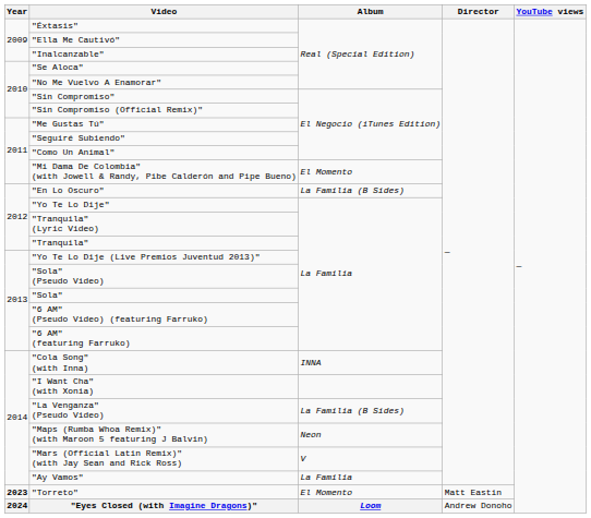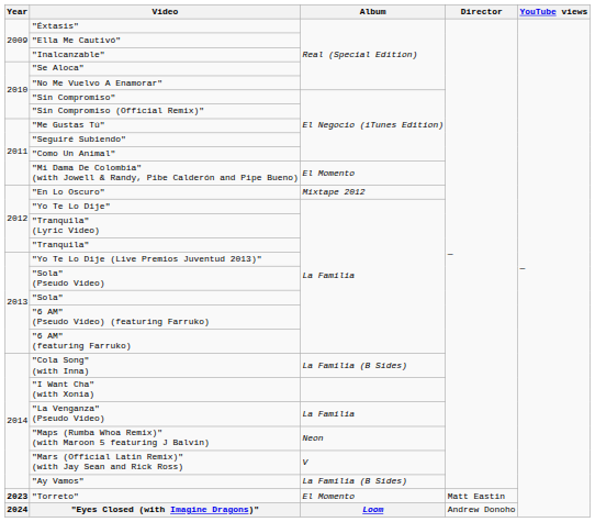 <table class="wikitable">
 <tr>
 <th>Year</th>
 <th>Video</th>
 <th>Album</th>
 <th>Director</th>
 <th><a href='#'>YouTube</a> views</th>
 </tr>
 <tr>
 <td rowspan=3>2009</td>
 <td>"Éxtasis"</td>
 <td rowspan=5><em>Real (Special Edition)</em></td>
 <td rowspan=26>—</td>
 <td rowspan=28>—</td>
 </tr>
 <tr>
 <td>"Ella Me Cautivó"</td>
 </tr>
 <tr>
 <td>"Inalcanzable"</td>
 </tr>
 <tr>
 <td rowspan=4>2010</td>
 <td>"Se Aloca"</td>
 </tr>
 <tr>
 <td>"No Me Vuelvo A Enamorar"</td>
 </tr>
 <tr>
 <td>"Sin Compromiso"</td>
 <td rowspan=5><em>El Negocio (iTunes Edition)</em></td>
 </tr>
 <tr>
 <td>"Sin Compromiso (Official Remix)"</td>
 </tr>
 <tr>
 <td rowspan=4>2011</td>
 <td>"Me Gustas Tú"</td>
 </tr>
 <tr>
 <td>"Seguiré Subiendo"</td>
 </tr>
 <tr>
 <td>"Como Un Animal"</td>
 </tr>
 <tr>
 <td>"Mi Dama De Colombia" <br><span>(with Jowell & Randy, Pibe Calderón and Pipe Bueno)</span></td>
 <td><em>El Momento</em></td>
 </tr>
 <tr>
 <td rowspan=4>2012</td>
 <td>"En Lo Oscuro"</td>
-<td><em>La Familia (B Sides)</em></td>
+<td><em>Mixtape 2012</em></td>
 </tr>
 <tr>
 <td>"Yo Te Lo Dije"</td>
 <td rowspan=8><em>La Familia</em></td>
 </tr>
 <tr>
 <td>"Tranquila" <br><span>(Lyric Video)</span></td>
 </tr>
 <tr>
 <td>"Tranquila"</td>
 </tr>
 <tr>
 <td rowspan=5>2013</td>
 <td>"Yo Te Lo Dije (Live Premios Juventud 2013)"</td>
 </tr>
 <tr>
 <td>"Sola" <br><span>(Pseudo Video)</span></td>
 </tr>
 <tr>
 <td>"Sola"</td>
 </tr>
 <tr>
 <td>"6 AM" <br><span>(Pseudo Video) (featuring Farruko)</span></td>
 </tr>
 <tr>
 <td>"6 AM" <br><span>(featuring Farruko)</span></td>
 </tr>
 <tr>
 <td rowspan=6>2014</td>
 <td>"Cola Song" <br><span>(with Inna)</span></td>
-<td><em>INNA</em></td>
+<td><em>La Familia (B Sides)</em></td>
 </tr>
 <tr>
 <td>"I Want Cha" <br><span>(with Xonia)</span></td>
 <td></td>
 </tr>
 <tr>
 <td>"La Venganza" <br><span>(Pseudo Video)</span></td>
-<td><em>La Familia (B Sides)</em></td>
+<td><em>La Familia</em></td>
 </tr>
 <tr>
 <td>"Maps (Rumba Whoa Remix)" <br><span>(with Maroon 5 featuring J Balvin)</span></td>
 <td><em>Neon</em></td>
 </tr>
 <tr>
 <td>"Mars (Official Latin Remix)" <br><span>(with Jay Sean and Rick Ross)</span></td>
 <td><em>V</em></td>
 </tr>
 <tr>
 <td>"Ay Vamos"</td>
-<td><em>La Familia</em></td>
+<td><em>La Familia (B Sides)</em></td>
 </tr>
 <tr>
 <td><strong>2023</strong></td>
 <td>"Torreto"</td>
 <td><em>El Momento</em></td>
 <td>Matt Eastin</td>
 </tr>
 <tr>
 <th rowspan=1>2024</th>
 <th>"Eyes Closed (with <a href='#'>Imagine Dragons</a>)"</th>
 <th><em><a href='#'>Loom</a></em></th>
 <td>Andrew Donoho</td>
 </tr>
 </table>
